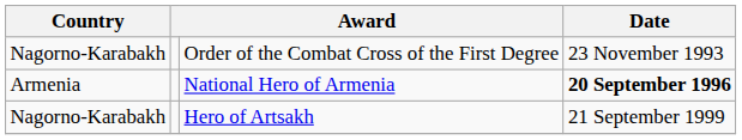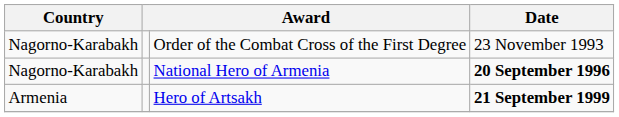 <table class="wikitable">
 <tr>
 <th>Country</th>
 <th colspan="2">Award</th>
 <th>Date</th>
 </tr>
 <tr>
 <td>Nagorno-Karabakh</td>
 <td></td>
 <td>Order of the Combat Cross of the First Degree</td>
 <td>23 November 1993</td>
 </tr>
 <tr>
-<td>Armenia</td>
+<td>Nagorno-Karabakh</td>
 <td></td>
 <td><a href='#'>National Hero of Armenia</a></td>
 <td><strong>20 September 1996</strong></td>
 </tr>
 <tr>
-<td>Nagorno-Karabakh</td>
+<td>Armenia</td>
 <td></td>
 <td><a href='#'>Hero of Artsakh</a></td>
-<td>21 September 1999</td>
+<td><strong>21 September 1999</strong></td>
 </tr>
 <tr>
 </tr>
 </table>
